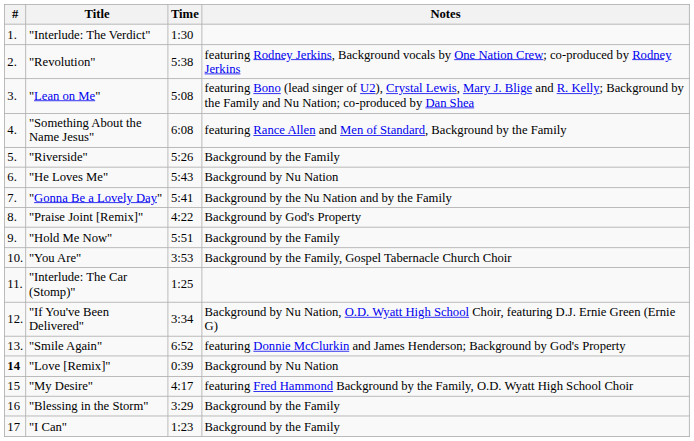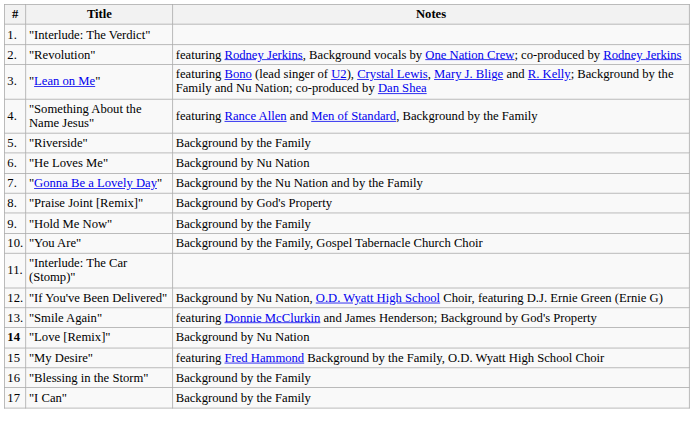 <table class="wikitable">
 <tr>
 <th>#</th>
 <th>Title</th>
-<th>Time</th>
 <th>Notes</th>
 </tr>
 <tr>
 <td>1.</td>
 <td>"Interlude: The Verdict"</td>
-<td>1:30</td>
 <td></td>
 </tr>
 <tr>
 <td>2.</td>
 <td>"Revolution"</td>
-<td>5:38</td>
 <td>featuring <a href='#'>Rodney Jerkins</a>, Background vocals by <a href='#'>One Nation Crew</a>; co-produced by <a href='#'>Rodney Jerkins</a></td>
 </tr>
 <tr>
 <td>3.</td>
 <td>"<a href='#'>Lean on Me</a>"</td>
-<td>5:08</td>
 <td>featuring <a href='#'>Bono</a> (lead singer of <a href='#'>U2</a>), <a href='#'>Crystal Lewis</a>, <a href='#'>Mary J. Blige</a> and <a href='#'>R. Kelly</a>; Background by the Family and Nu Nation; co-produced by <a href='#'>Dan Shea</a></td>
 </tr>
 <tr>
 <td>4.</td>
 <td>"Something About the Name Jesus"</td>
-<td>6:08</td>
 <td>featuring <a href='#'>Rance Allen</a> and <a href='#'>Men of Standard</a>, Background by the Family</td>
 </tr>
 <tr>
 <td>5.</td>
 <td>"Riverside"</td>
-<td>5:26</td>
 <td>Background by the Family</td>
 </tr>
 <tr>
 <td>6.</td>
 <td>"He Loves Me"</td>
-<td>5:43</td>
 <td>Background by Nu Nation</td>
 </tr>
 <tr>
 <td>7.</td>
 <td>"<a href='#'>Gonna Be a Lovely Day</a>"</td>
-<td>5:41</td>
 <td>Background by the Nu Nation and by the Family</td>
 </tr>
 <tr>
 <td>8.</td>
 <td>"Praise Joint [Remix]"</td>
-<td>4:22</td>
 <td>Background by God's Property</td>
 </tr>
 <tr>
 <td>9.</td>
 <td>"Hold Me Now"</td>
-<td>5:51</td>
 <td>Background by the Family</td>
 </tr>
 <tr>
 <td>10.</td>
 <td>"You Are"</td>
-<td>3:53</td>
 <td>Background by the Family, Gospel Tabernacle Church Choir</td>
 </tr>
 <tr>
 <td>11.</td>
 <td>"Interlude: The Car (Stomp)"</td>
-<td>1:25</td>
 <td></td>
 </tr>
 <tr>
 <td>12.</td>
 <td>"If You've Been Delivered"</td>
-<td>3:34</td>
 <td>Background by Nu Nation, <a href='#'>O.D. Wyatt High School</a> Choir, featuring D.J. Ernie Green (Ernie G)</td>
 </tr>
 <tr>
 <td>13.</td>
 <td>"Smile Again"</td>
-<td>6:52</td>
 <td>featuring <a href='#'>Donnie McClurkin</a> and James Henderson; Background by God's Property</td>
 </tr>
 <tr>
 <td><strong>14</strong></td>
 <td>"Love [Remix]"</td>
-<td>0:39</td>
 <td>Background by Nu Nation</td>
 </tr>
 <tr>
 <td>15</td>
 <td>"My Desire"</td>
-<td>4:17</td>
 <td>featuring <a href='#'>Fred Hammond</a> Background by the Family, O.D. Wyatt High School Choir</td>
 </tr>
 <tr>
 <td>16</td>
 <td>"Blessing in the Storm"</td>
-<td>3:29</td>
 <td>Background by the Family</td>
 </tr>
 <tr>
 <td>17</td>
 <td>"I Can"</td>
-<td>1:23</td>
 <td>Background by the Family</td>
 </tr>
 </table>
